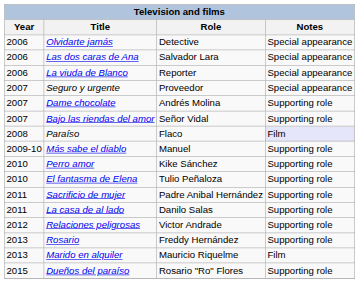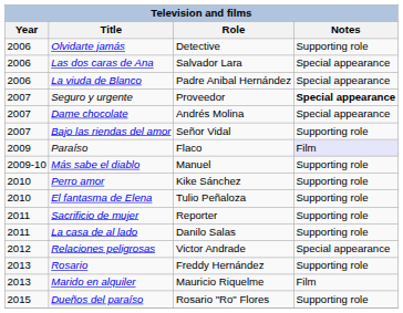 <table class="wikitable">
 <tr>
 <th colspan="5" style="background:LightSteelBlue;">Television and films</th>
 </tr>
 <tr>
 <th>Year</th>
 <th>Title</th>
 <th>Role</th>
 <th>Notes</th>
 </tr>
 <tr>
 <td>2006</td>
 <td><em><a href='#'>Olvidarte jamás</a></em></td>
 <td>Detective</td>
-<td>Special appearance</td>
+<td>Supporting role</td>
 </tr>
 <tr>
 <td>2006</td>
 <td><em><a href='#'>Las dos caras de Ana</a></em></td>
 <td>Salvador Lara</td>
 <td>Special appearance</td>
 </tr>
 <tr>
 <td>2006</td>
 <td><em><a href='#'>La viuda de Blanco</a></em></td>
-<td>Reporter</td>
+<td>Padre Anibal Hernández</td>
 <td>Special appearance</td>
 </tr>
 <tr>
 <td>2007</td>
 <td><em>Seguro y urgente</em></td>
 <td>Proveedor</td>
-<td>Special appearance</td>
+<td><strong>Special appearance</strong></td>
 </tr>
 <tr>
 <td>2007</td>
 <td><em><a href='#'>Dame chocolate</a></em></td>
 <td>Andrés Molina</td>
-<td>Supporting role</td>
+<td>Special appearance</td>
 </tr>
 <tr>
 <td>2007</td>
 <td><em><a href='#'>Bajo las riendas del amor</a></em></td>
 <td>Señor Vidal</td>
 <td>Supporting role</td>
 </tr>
 <tr>
-<td>2008</td>
+<td>2009</td>
 <td><em>Paraíso</em></td>
 <td>Flaco</td>
 <td style="background: lavender;">Film</td>
 </tr>
 <tr>
 <td>2009-10</td>
 <td><em><a href='#'>Más sabe el diablo</a></em></td>
 <td>Manuel</td>
 <td>Supporting role</td>
 </tr>
 <tr>
 <td>2010</td>
 <td><em><a href='#'>Perro amor</a></em></td>
 <td>Kike Sánchez</td>
 <td>Supporting role</td>
 </tr>
 <tr>
 <td>2010</td>
 <td><em><a href='#'>El fantasma de Elena</a></em></td>
 <td>Tulio Peñaloza</td>
 <td>Supporting role</td>
 </tr>
 <tr>
 <td>2011</td>
 <td><em><a href='#'>Sacrificio de mujer</a></em></td>
-<td>Padre Anibal Hernández</td>
+<td>Reporter</td>
 <td>Supporting role</td>
 </tr>
 <tr>
 <td>2011</td>
 <td><em><a href='#'>La casa de al lado</a></em></td>
 <td>Danilo Salas</td>
 <td>Supporting role</td>
 </tr>
 <tr>
 <td>2012</td>
 <td><em><a href='#'>Relaciones peligrosas</a></em></td>
 <td>Victor Andrade</td>
-<td>Supporting role</td>
+<td>Special appearance</td>
 </tr>
 <tr>
 <td>2013</td>
 <td><em><a href='#'>Rosario</a></em></td>
 <td>Freddy Hernández</td>
 <td>Supporting role</td>
 </tr>
 <tr>
 <td>2013</td>
 <td><em><a href='#'>Marido en alquiler</a></em></td>
 <td>Mauricio Riquelme</td>
 <td>Film</td>
 </tr>
 <tr>
 <td>2015</td>
 <td><em><a href='#'>Dueños del paraíso</a></em></td>
 <td>Rosario "Ro" Flores</td>
 <td>Supporting role</td>
 </tr>
 <tr>
 </tr>
 </table>
